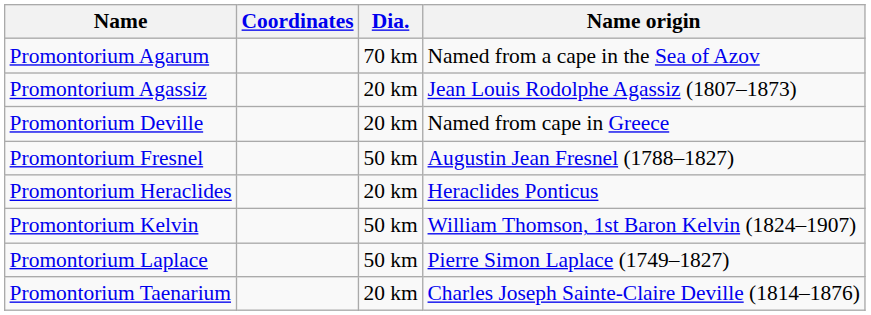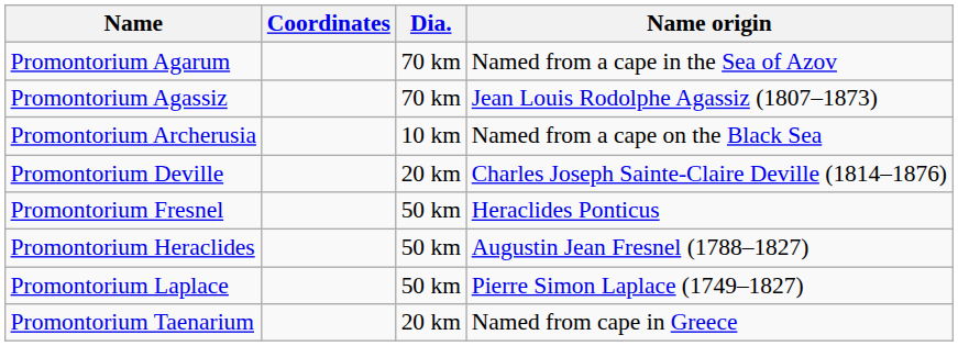 <table class="wikitable sortable">
 <tr>
 <th>Name</th>
 <th><a href='#'>Coordinates</a></th>
 <th><a href='#'>Dia.</a></th>
 <th>Name origin</th>
 </tr>
 <tr>
 <td><a href='#'>Promontorium Agarum</a></td>
 <td></td>
 <td align="right">70 km</td>
 <td>Named from a cape in the <a href='#'>Sea of Azov</a></td>
 </tr>
 <tr>
 <td><a href='#'>Promontorium Agassiz</a></td>
 <td></td>
-<td align="right">20 km</td>
+<td align="right">70 km</td>
 <td><a href='#'>Jean Louis Rodolphe Agassiz</a> (1807–1873)</td>
+</tr>
+<tr>
+<td><a href='#'>Promontorium Archerusia</a></td>
+<td></td>
+<td align="right">10 km</td>
+<td>Named from a cape on the <a href='#'>Black Sea</a></td>
 </tr>
 <tr>
 <td><a href='#'>Promontorium Deville</a></td>
 <td></td>
 <td align="right">20 km</td>
-<td>Named from cape in <a href='#'>Greece</a></td>
+<td><a href='#'>Charles Joseph Sainte-Claire Deville</a> (1814–1876)</td>
 </tr>
 <tr>
 <td><a href='#'>Promontorium Fresnel</a></td>
 <td></td>
 <td align="right">50 km</td>
-<td><a href='#'>Augustin Jean Fresnel</a> (1788–1827)</td>
+<td><a href='#'>Heraclides Ponticus</a></td>
 </tr>
 <tr>
 <td><a href='#'>Promontorium Heraclides</a></td>
 <td></td>
-<td align="right">20 km</td>
-<td><a href='#'>Heraclides Ponticus</a></td>
-</tr>
-<tr>
-<td><a href='#'>Promontorium Kelvin</a></td>
-<td></td>
 <td align="right">50 km</td>
-<td><a href='#'>William Thomson, 1st Baron Kelvin</a> (1824–1907)</td>
+<td><a href='#'>Augustin Jean Fresnel</a> (1788–1827)</td>
 </tr>
 <tr>
 <td><a href='#'>Promontorium Laplace</a></td>
 <td></td>
 <td align="right">50 km</td>
 <td><a href='#'>Pierre Simon Laplace</a> (1749–1827)</td>
 </tr>
 <tr>
 <td><a href='#'>Promontorium Taenarium</a></td>
 <td></td>
 <td align="right">20 km</td>
-<td><a href='#'>Charles Joseph Sainte-Claire Deville</a> (1814–1876)</td>
+<td>Named from cape in <a href='#'>Greece</a></td>
 </tr>
 </table>
